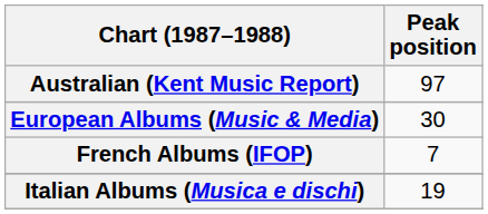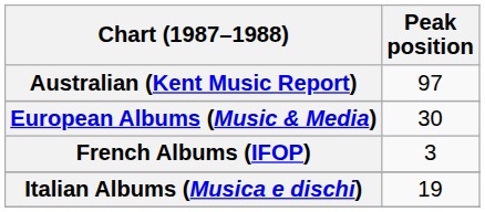 <table class="wikitable sortable plainrowheaders" style="text-align:center">
 <tr>
 <th scope="col">Chart (1987–1988)</th>
 <th scope="col">Peak<br>position</th>
 </tr>
 <tr>
 <th scope="row">Australian (<a href='#'>Kent Music Report</a>)</th>
 <td>97</td>
 </tr>
 <tr>
 </tr>
 <tr>
 </tr>
 <tr>
 <th scope="row"><a href='#'>European Albums</a> (<em><a href='#'>Music & Media</a></em>)</th>
 <td>30</td>
 </tr>
 <tr>
 <th scope="row">French Albums (<a href='#'>IFOP</a>)</th>
-<td>7</td>
+<td>3</td>
 </tr>
 <tr>
 </tr>
 <tr>
 <th scope="row">Italian Albums (<em><a href='#'>Musica e dischi</a></em>)</th>
 <td>19</td>
 </tr>
 <tr>
 </tr>
 <tr>
 </tr>
 <tr>
 </tr>
 <tr>
 </tr>
 </table>
